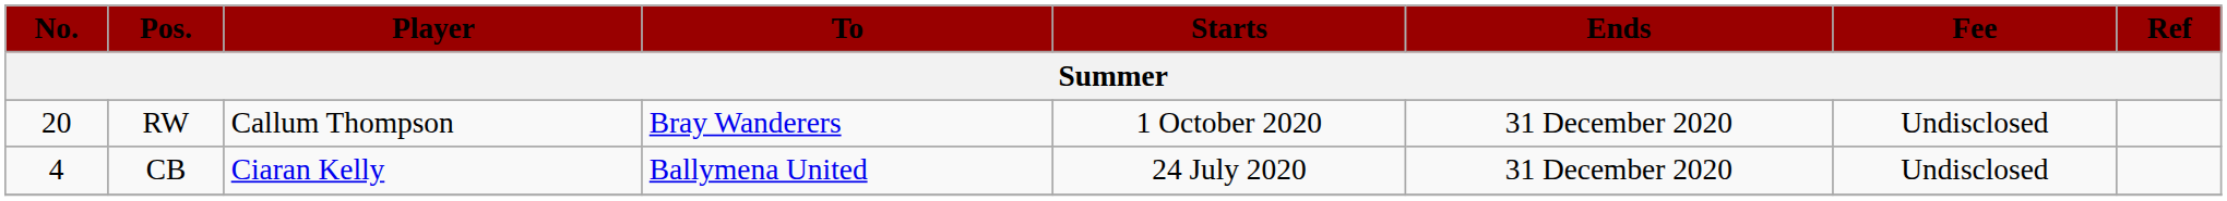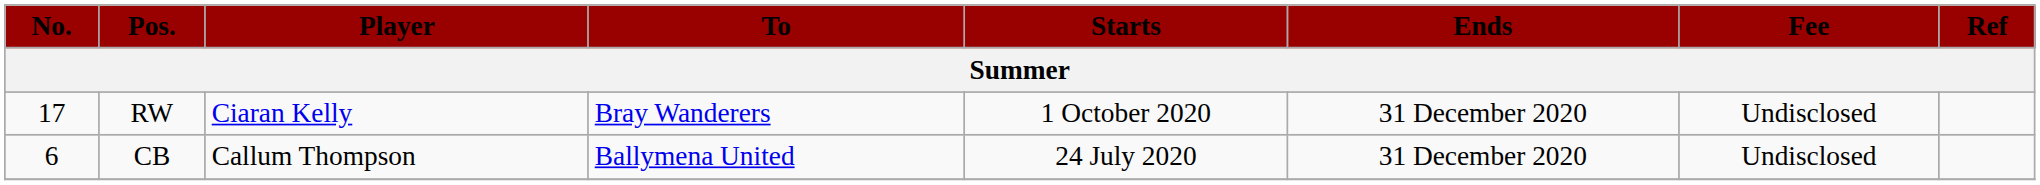 <table class="wikitable" style="text-align:center;width:75%;">
 <tr>
 <th style=background:#990000;color:#000000>No.</th>
 <th style=background:#990000;color:#000000>Pos.</th>
 <th style=background:#990000;color:#000000>Player</th>
 <th style=background:#990000;color:#000000>To</th>
 <th style=background:#990000;color:#000000>Starts</th>
 <th style=background:#990000;color:#000000>Ends</th>
 <th style=background:#990000;color:#000000>Fee</th>
 <th style=background:#990000;color:#000000>Ref</th>
 </tr>
 <tr>
 <th colspan=8>Summer</th>
 </tr>
 <tr>
-<td>20</td>
+<td>17</td>
 <td>RW</td>
-<td align=left> Callum Thompson</td>
+<td align=left> <a href='#'>Ciaran Kelly</a></td>
 <td align=left> <a href='#'>Bray Wanderers</a></td>
 <td>1 October 2020</td>
 <td>31 December 2020</td>
 <td>Undisclosed</td>
 <td></td>
 </tr>
 <tr>
-<td>4</td>
+<td>6</td>
 <td>CB</td>
-<td align=left> <a href='#'>Ciaran Kelly</a></td>
+<td align=left> Callum Thompson</td>
 <td align=left> <a href='#'>Ballymena United</a></td>
 <td>24 July 2020</td>
 <td>31 December 2020</td>
 <td>Undisclosed</td>
 <td></td>
 </tr>
 <tr>
 </tr>
 </table>
